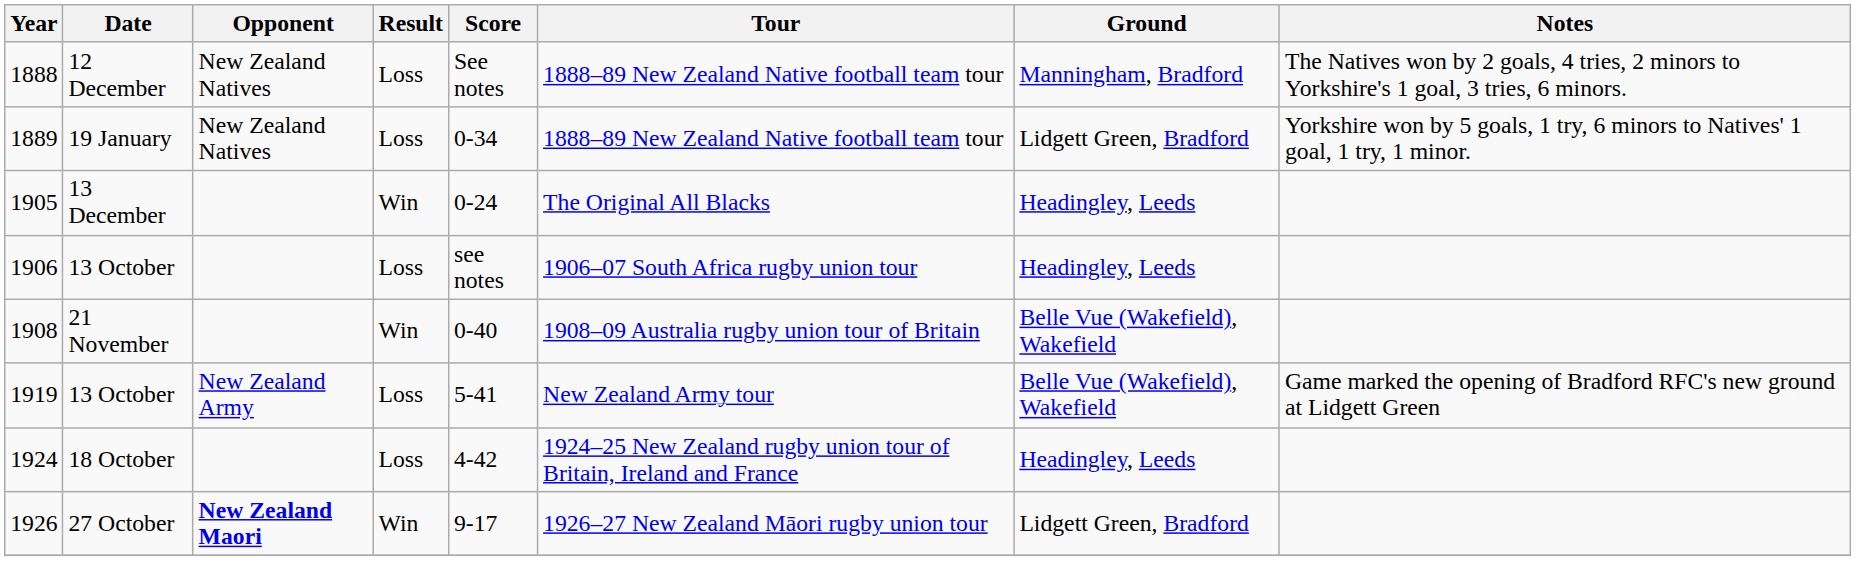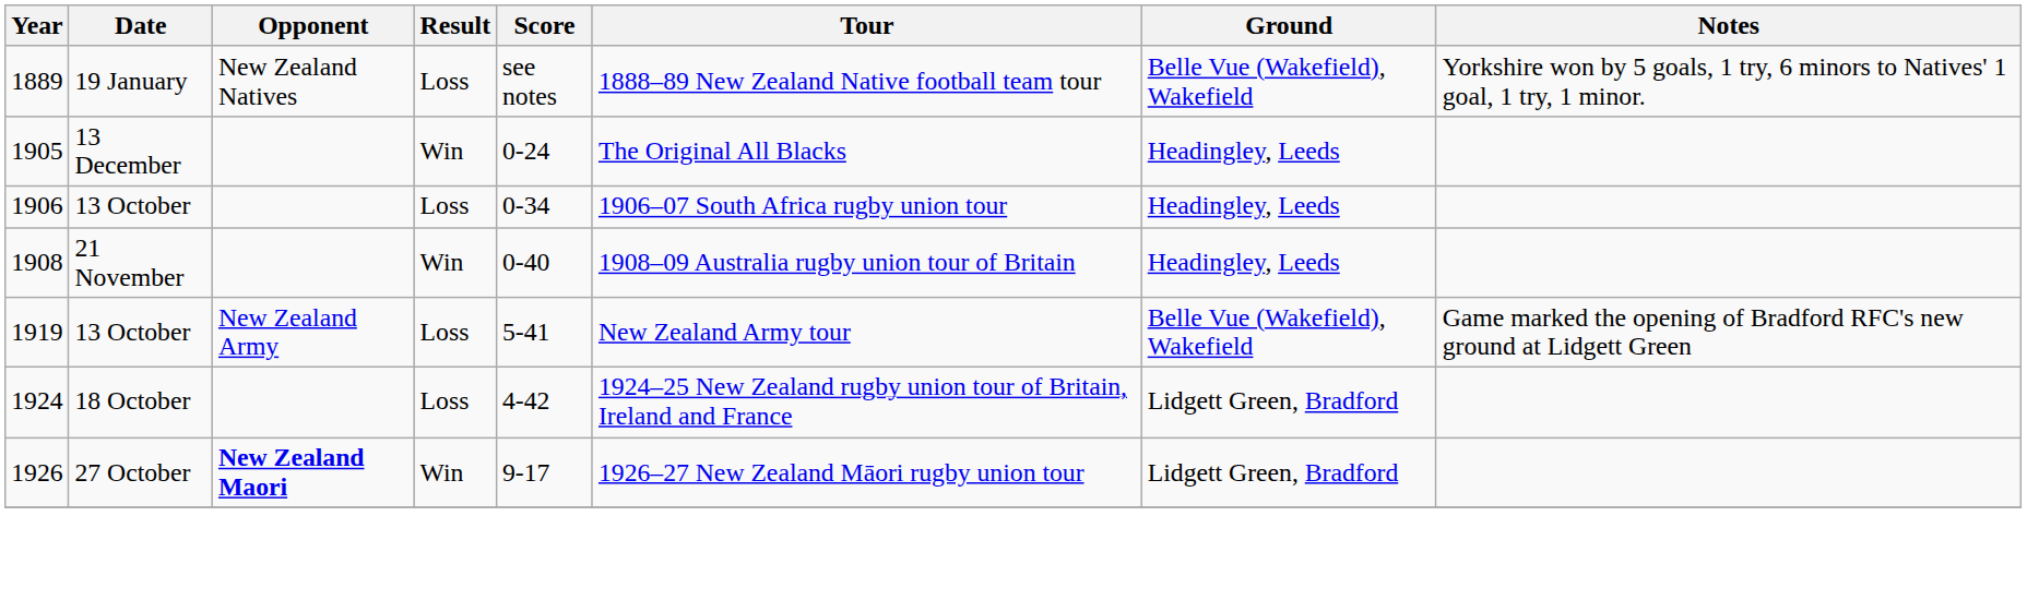 <table class="sortable wikitable plainrowheaders">
 <tr>
 <th>Year</th>
 <th>Date</th>
 <th>Opponent</th>
 <th>Result</th>
 <th>Score</th>
 <th>Tour</th>
 <th>Ground</th>
 <th>Notes</th>
 </tr>
 <tr>
-<td>1888</td>
-<td>12 December</td>
-<td>New Zealand Natives</td>
-<td>Loss</td>
-<td>See notes</td>
-<td><a href='#'>1888–89 New Zealand Native football team</a> tour</td>
-<td><a href='#'>Manningham</a>, <a href='#'>Bradford</a></td>
-<td>The Natives won by 2 goals, 4 tries, 2 minors to Yorkshire's 1 goal, 3 tries, 6 minors.</td>
-</tr>
-<tr>
 <td>1889</td>
 <td>19 January</td>
 <td>New Zealand Natives</td>
 <td>Loss</td>
-<td>0-34</td>
+<td>see notes</td>
 <td><a href='#'>1888–89 New Zealand Native football team</a> tour</td>
-<td>Lidgett Green, <a href='#'>Bradford</a></td>
+<td><a href='#'>Belle Vue (Wakefield)</a>, <a href='#'>Wakefield</a></td>
 <td>Yorkshire won by 5 goals, 1 try, 6 minors to Natives' 1 goal, 1 try, 1 minor.</td>
 </tr>
 <tr>
 <td>1905</td>
 <td>13 December</td>
 <td></td>
 <td>Win</td>
 <td>0-24</td>
 <td><a href='#'>The Original All Blacks</a></td>
 <td><a href='#'>Headingley</a>, <a href='#'>Leeds</a></td>
 <td></td>
 </tr>
 <tr>
 <td>1906</td>
 <td>13 October</td>
 <td></td>
 <td>Loss</td>
-<td>see notes</td>
+<td>0-34</td>
 <td><a href='#'>1906–07 South Africa rugby union tour</a></td>
 <td><a href='#'>Headingley</a>, <a href='#'>Leeds</a></td>
 <td></td>
 </tr>
 <tr>
 <td>1908</td>
 <td>21 November</td>
 <td></td>
 <td>Win</td>
 <td>0-40</td>
 <td><a href='#'>1908–09 Australia rugby union tour of Britain</a></td>
-<td><a href='#'>Belle Vue (Wakefield)</a>, <a href='#'>Wakefield</a></td>
+<td><a href='#'>Headingley</a>, <a href='#'>Leeds</a></td>
 <td></td>
 </tr>
 <tr>
 <td>1919</td>
 <td>13 October</td>
 <td><a href='#'>New Zealand Army</a></td>
 <td>Loss</td>
 <td>5-41</td>
 <td><a href='#'>New Zealand Army tour</a></td>
 <td><a href='#'>Belle Vue (Wakefield)</a>, <a href='#'>Wakefield</a></td>
 <td>Game marked the opening of Bradford RFC's new ground at Lidgett Green</td>
 </tr>
 <tr>
 <td>1924</td>
 <td>18 October</td>
 <td></td>
 <td>Loss</td>
 <td>4-42</td>
 <td><a href='#'>1924–25 New Zealand rugby union tour of Britain, Ireland and France</a></td>
-<td><a href='#'>Headingley</a>, <a href='#'>Leeds</a></td>
+<td>Lidgett Green, <a href='#'>Bradford</a></td>
 <td></td>
 </tr>
 <tr>
 <td>1926</td>
 <td>27 October</td>
 <td><strong><a href='#'>New Zealand Maori</a></strong></td>
 <td>Win</td>
 <td>9-17</td>
 <td><a href='#'>1926–27 New Zealand Māori rugby union tour</a></td>
 <td>Lidgett Green, <a href='#'>Bradford</a></td>
 <td></td>
 </tr>
 <tr>
 </tr>
 </table>
